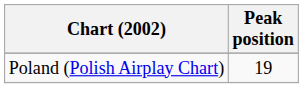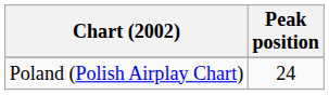 <table class="wikitable sortable">
 <tr>
 <th>Chart (2002)</th>
 <th>Peak<br>position</th>
 </tr>
 <tr>
 </tr>
 <tr>
 </tr>
 <tr>
 <td>Poland (<a href='#'>Polish Airplay Chart</a>)</td>
-<td align="center">19</td>
+<td align="center">24</td>
 </tr>
 <tr>
 </tr>
 <tr>
 </tr>
 <tr>
 </tr>
 </table>
